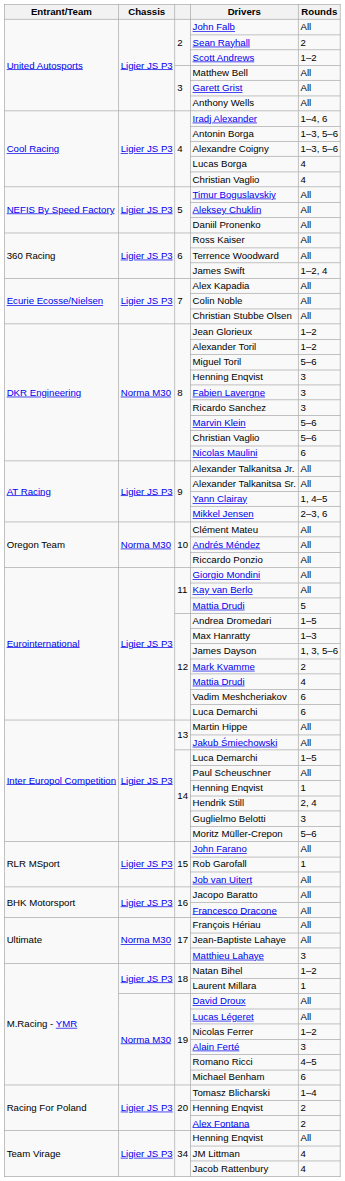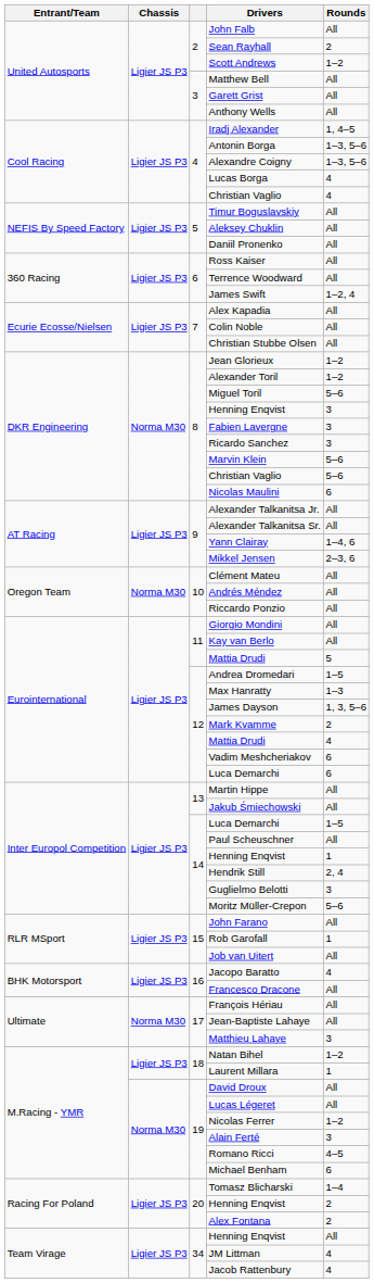 <table class="wikitable" style="font-size: 85%">
 <tr>
 <th>Entrant/Team</th>
 <th>Chassis</th>
 <th></th>
 <th>Drivers</th>
 <th>Rounds</th>
 </tr>
 <tr>
 <td rowspan=6> <a href='#'>United Autosports</a></td>
 <td rowspan=6><a href='#'>Ligier JS P3</a></td>
 <td rowspan=3>2</td>
 <td> <a href='#'>John Falb</a></td>
 <td>All</td>
 </tr>
 <tr>
 <td> <a href='#'>Sean Rayhall</a></td>
 <td>2</td>
 </tr>
 <tr>
 <td> <a href='#'>Scott Andrews</a></td>
 <td>1–2</td>
 </tr>
 <tr>
 <td rowspan=3>3</td>
 <td> Matthew Bell</td>
 <td>All</td>
 </tr>
 <tr>
 <td> <a href='#'>Garett Grist</a></td>
 <td>All</td>
 </tr>
 <tr>
 <td> Anthony Wells</td>
 <td>All</td>
 </tr>
 <tr>
 <td rowspan=5> <a href='#'>Cool Racing</a></td>
 <td rowspan=5><a href='#'>Ligier JS P3</a></td>
 <td rowspan=5>4</td>
 <td> <a href='#'>Iradj Alexander</a></td>
-<td>1–4, 6</td>
+<td>1, 4–5</td>
 </tr>
 <tr>
 <td> Antonin Borga</td>
 <td>1–3, 5–6</td>
 </tr>
 <tr>
 <td> Alexandre Coigny</td>
 <td>1–3, 5–6</td>
 </tr>
 <tr>
 <td> Lucas Borga</td>
 <td>4</td>
 </tr>
 <tr>
 <td> Christian Vaglio</td>
 <td>4</td>
 </tr>
 <tr>
 <td rowspan=3> <a href='#'>NEFIS By Speed Factory</a></td>
 <td rowspan=3><a href='#'>Ligier JS P3</a></td>
 <td rowspan=3>5</td>
 <td> <a href='#'>Timur Boguslavskiy</a></td>
 <td>All</td>
 </tr>
 <tr>
 <td> <a href='#'>Aleksey Chuklin</a></td>
 <td>All</td>
 </tr>
 <tr>
 <td> Daniil Pronenko</td>
 <td>All</td>
 </tr>
 <tr>
 <td rowspan=3> 360 Racing</td>
 <td rowspan=3><a href='#'>Ligier JS P3</a></td>
 <td rowspan=3>6</td>
 <td> Ross Kaiser</td>
 <td>All</td>
 </tr>
 <tr>
 <td> Terrence Woodward</td>
 <td>All</td>
 </tr>
 <tr>
 <td> James Swift</td>
 <td>1–2, 4</td>
 </tr>
 <tr>
 <td rowspan=3> <a href='#'>Ecurie Ecosse/Nielsen</a></td>
 <td rowspan=3><a href='#'>Ligier JS P3</a></td>
 <td rowspan=3>7</td>
 <td> Alex Kapadia</td>
 <td>All</td>
 </tr>
 <tr>
 <td> Colin Noble</td>
 <td>All</td>
 </tr>
 <tr>
 <td> Christian Stubbe Olsen</td>
 <td>All</td>
 </tr>
 <tr>
 <td rowspan=9> <a href='#'>DKR Engineering</a></td>
 <td rowspan=9><a href='#'>Norma M30</a></td>
 <td rowspan=9>8</td>
 <td> Jean Glorieux</td>
 <td>1–2</td>
 </tr>
 <tr>
 <td> Alexander Toril</td>
 <td>1–2</td>
 </tr>
 <tr>
 <td> Miguel Toril</td>
 <td>5–6</td>
 </tr>
 <tr>
 <td> Henning Enqvist</td>
 <td>3</td>
 </tr>
 <tr>
 <td> <a href='#'>Fabien Lavergne</a></td>
 <td>3</td>
 </tr>
 <tr>
 <td> Ricardo Sanchez</td>
 <td>3</td>
 </tr>
 <tr>
 <td> <a href='#'>Marvin Klein</a></td>
 <td>5–6</td>
 </tr>
 <tr>
 <td> Christian Vaglio</td>
 <td>5–6</td>
 </tr>
 <tr>
 <td> <a href='#'>Nicolas Maulini</a></td>
 <td>6</td>
 </tr>
 <tr>
 <td rowspan=4> <a href='#'>AT Racing</a></td>
 <td rowspan=4><a href='#'>Ligier JS P3</a></td>
 <td rowspan=4>9</td>
 <td> Alexander Talkanitsa Jr.</td>
 <td>All</td>
 </tr>
 <tr>
 <td> Alexander Talkanitsa Sr.</td>
 <td>All</td>
 </tr>
 <tr>
 <td> <a href='#'>Yann Clairay</a></td>
-<td>1, 4–5</td>
+<td>1–4, 6</td>
 </tr>
 <tr>
 <td> <a href='#'>Mikkel Jensen</a></td>
 <td>2–3, 6</td>
 </tr>
 <tr>
 <td rowspan=3> Oregon Team</td>
 <td rowspan=3><a href='#'>Norma M30</a></td>
 <td rowspan=3>10</td>
 <td> Clément Mateu</td>
 <td>All</td>
 </tr>
 <tr>
 <td> <a href='#'>Andrés Méndez</a></td>
 <td>All</td>
 </tr>
 <tr>
 <td> Riccardo Ponzio</td>
 <td>All</td>
 </tr>
 <tr>
 <td rowspan=10> <a href='#'>Eurointernational</a></td>
 <td rowspan=10><a href='#'>Ligier JS P3</a></td>
 <td rowspan=3>11</td>
 <td> <a href='#'>Giorgio Mondini</a></td>
 <td>All</td>
 </tr>
 <tr>
 <td> <a href='#'>Kay van Berlo</a></td>
 <td>All</td>
 </tr>
 <tr>
 <td> <a href='#'>Mattia Drudi</a></td>
 <td>5</td>
 </tr>
 <tr>
 <td rowspan=7>12</td>
 <td> Andrea Dromedari</td>
 <td>1–5</td>
 </tr>
 <tr>
 <td> Max Hanratty</td>
 <td>1–3</td>
 </tr>
 <tr>
 <td> James Dayson</td>
 <td>1, 3, 5–6</td>
 </tr>
 <tr>
 <td> <a href='#'>Mark Kvamme</a></td>
 <td>2</td>
 </tr>
 <tr>
 <td> <a href='#'>Mattia Drudi</a></td>
 <td>4</td>
 </tr>
 <tr>
 <td> Vadim Meshcheriakov</td>
 <td>6</td>
 </tr>
 <tr>
 <td> Luca Demarchi</td>
 <td>6</td>
 </tr>
 <tr>
 <td rowspan=8> <a href='#'>Inter Europol Competition</a></td>
 <td rowspan=8><a href='#'>Ligier JS P3</a></td>
 <td rowspan=2>13</td>
 <td> Martin Hippe</td>
 <td>All</td>
 </tr>
 <tr>
 <td> <a href='#'>Jakub Śmiechowski</a></td>
 <td>All</td>
 </tr>
 <tr>
 <td rowspan=6>14</td>
 <td> Luca Demarchi</td>
 <td>1–5</td>
 </tr>
 <tr>
 <td> Paul Scheuschner</td>
 <td>All</td>
 </tr>
 <tr>
 <td> Henning Enqvist</td>
 <td>1</td>
 </tr>
 <tr>
 <td> Hendrik Still</td>
 <td>2, 4</td>
 </tr>
 <tr>
 <td> Guglielmo Belotti</td>
 <td>3</td>
 </tr>
 <tr>
 <td> Moritz Müller-Crepon</td>
 <td>5–6</td>
 </tr>
 <tr>
 <td rowspan=3> RLR MSport</td>
 <td rowspan=3><a href='#'>Ligier JS P3</a></td>
 <td rowspan=3>15</td>
 <td> <a href='#'>John Farano</a></td>
 <td>All</td>
 </tr>
 <tr>
 <td> Rob Garofall</td>
 <td>1</td>
 </tr>
 <tr>
 <td> <a href='#'>Job van Uitert</a></td>
 <td>All</td>
 </tr>
 <tr>
 <td rowspan=2> BHK Motorsport</td>
 <td rowspan=2><a href='#'>Ligier JS P3</a></td>
 <td rowspan=2>16</td>
 <td> Jacopo Baratto</td>
-<td>All</td>
+<td>4</td>
 </tr>
 <tr>
 <td> <a href='#'>Francesco Dracone</a></td>
 <td>All</td>
 </tr>
 <tr>
 <td rowspan=3> Ultimate</td>
 <td rowspan=3><a href='#'>Norma M30</a></td>
 <td rowspan=3>17</td>
 <td> François Hériau</td>
 <td>All</td>
 </tr>
 <tr>
 <td> Jean-Baptiste Lahaye</td>
 <td>All</td>
 </tr>
 <tr>
 <td> <a href='#'>Matthieu Lahaye</a></td>
 <td>3</td>
 </tr>
 <tr>
 <td rowspan=8> M.Racing - <a href='#'>YMR</a></td>
 <td rowspan=2><a href='#'>Ligier JS P3</a></td>
 <td rowspan=2>18</td>
 <td> Natan Bihel</td>
 <td>1–2</td>
 </tr>
 <tr>
 <td> Laurent Millara</td>
 <td>1</td>
 </tr>
 <tr>
 <td rowspan=6><a href='#'>Norma M30</a></td>
 <td rowspan=6>19</td>
 <td> <a href='#'>David Droux</a></td>
 <td>All</td>
 </tr>
 <tr>
 <td> <a href='#'>Lucas Légeret</a></td>
 <td>All</td>
 </tr>
 <tr>
 <td> Nicolas Ferrer</td>
 <td>1–2</td>
 </tr>
 <tr>
 <td> <a href='#'>Alain Ferté</a></td>
 <td>3</td>
 </tr>
 <tr>
 <td> Romano Ricci</td>
 <td>4–5</td>
 </tr>
 <tr>
 <td> Michael Benham</td>
 <td>6</td>
 </tr>
 <tr>
 <td rowspan=3> Racing For Poland</td>
 <td rowspan=3><a href='#'>Ligier JS P3</a></td>
 <td rowspan=3>20</td>
 <td> Tomasz Blicharski</td>
 <td>1–4</td>
 </tr>
 <tr>
 <td> Henning Enqvist</td>
 <td>2</td>
 </tr>
 <tr>
 <td> <a href='#'>Alex Fontana</a></td>
 <td>2</td>
 </tr>
 <tr>
 <td rowspan=3> Team Virage</td>
 <td rowspan=3><a href='#'>Ligier JS P3</a></td>
 <td rowspan=3>34</td>
 <td> Henning Enqvist</td>
 <td>All</td>
 </tr>
 <tr>
 <td> JM Littman</td>
 <td>4</td>
 </tr>
 <tr>
 <td> Jacob Rattenbury</td>
 <td>4</td>
 </tr>
 </table>
